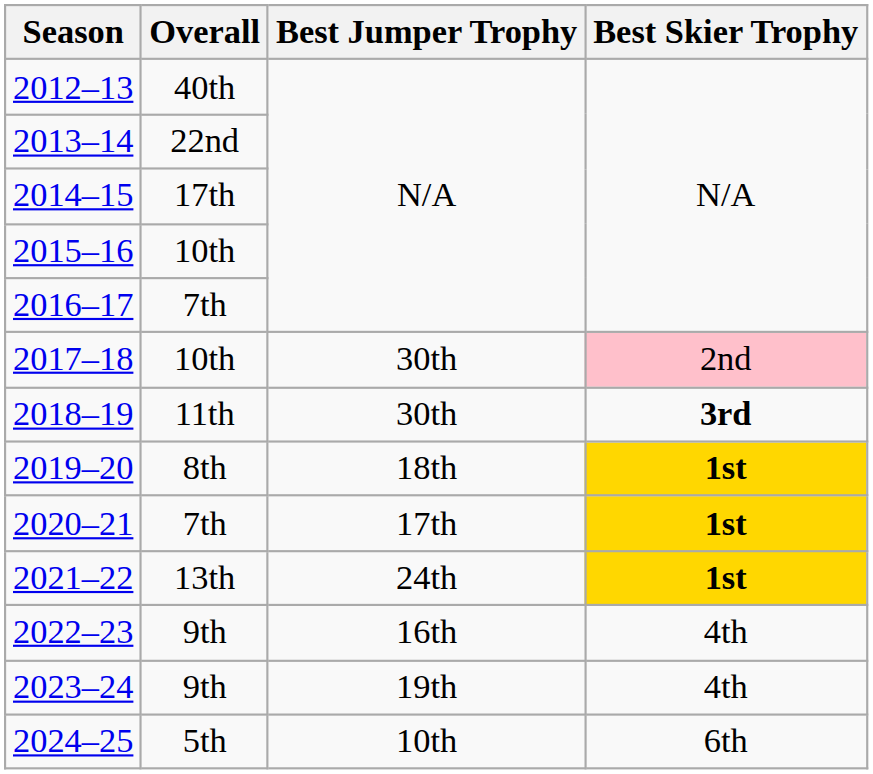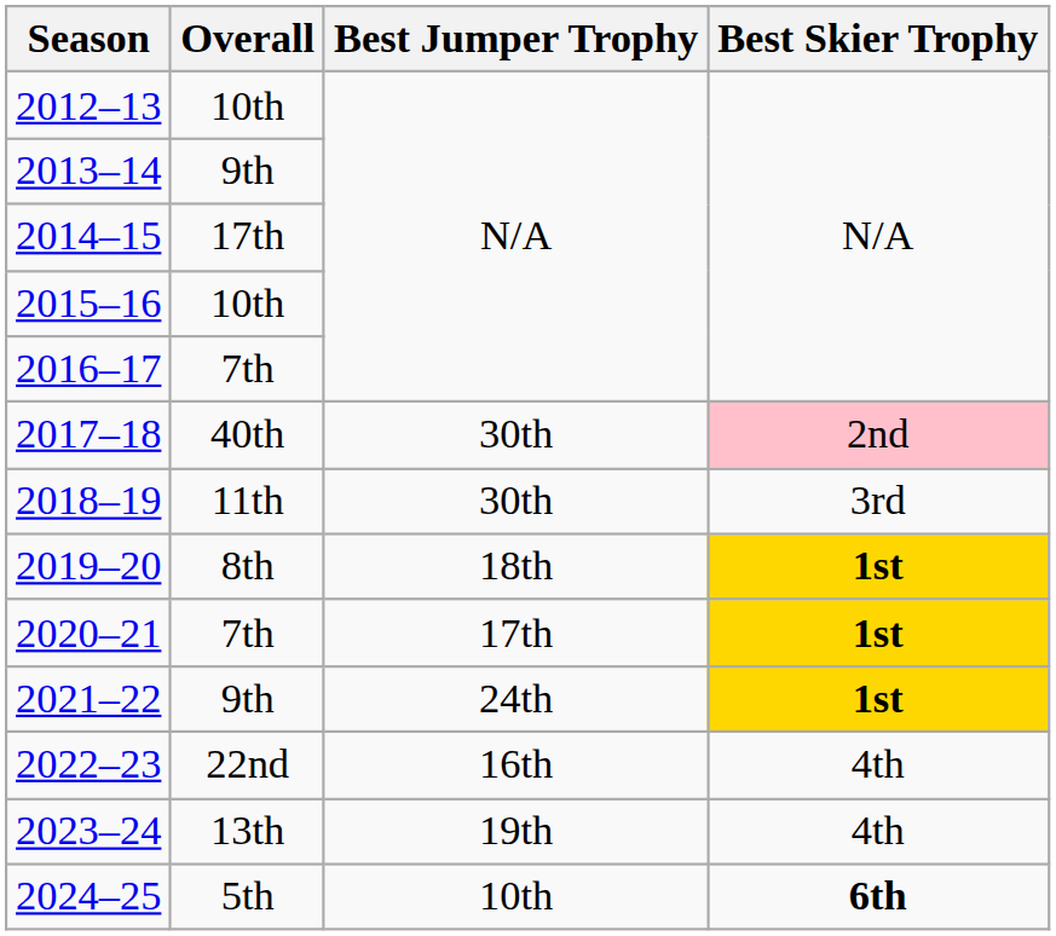 <table class=wikitable style="text-align:center">
 <tr>
 <th>Season</th>
 <th>Overall</th>
 <th>Best Jumper Trophy</th>
 <th>Best Skier Trophy</th>
 </tr>
 <tr>
 <td><a href='#'>2012–13</a></td>
-<td>40th</td>
+<td>10th</td>
 <td rowspan="5">N/A</td>
 <td rowspan="5">N/A</td>
 </tr>
 <tr>
 <td><a href='#'>2013–14</a></td>
-<td>22nd</td>
+<td>9th</td>
 </tr>
 <tr>
 <td><a href='#'>2014–15</a></td>
 <td>17th</td>
 </tr>
 <tr>
 <td><a href='#'>2015–16</a></td>
 <td>10th</td>
 </tr>
 <tr>
 <td><a href='#'>2016–17</a></td>
 <td>7th</td>
 </tr>
 <tr>
 <td><a href='#'>2017–18</a></td>
-<td>10th</td>
+<td>40th</td>
 <td>30th</td>
 <td style="background: pink;">2nd</td>
 </tr>
 <tr>
 <td><a href='#'>2018–19</a></td>
 <td>11th</td>
 <td>30th</td>
-<td><strong>3rd</strong></td>
+<td>3rd</td>
 </tr>
 <tr>
 <td><a href='#'>2019–20</a></td>
 <td>8th</td>
 <td>18th</td>
 <td style="background:gold;"><strong>1st</strong></td>
 </tr>
 <tr>
 <td><a href='#'>2020–21</a></td>
 <td>7th</td>
 <td>17th</td>
 <td style="background:gold;"><strong>1st</strong></td>
 </tr>
 <tr>
 <td><a href='#'>2021–22</a></td>
-<td>13th</td>
+<td>9th</td>
 <td>24th</td>
 <td style="background:gold;"><strong>1st</strong></td>
 </tr>
 <tr>
 <td><a href='#'>2022–23</a></td>
-<td>9th</td>
+<td>22nd</td>
 <td>16th</td>
 <td>4th</td>
 </tr>
 <tr>
 <td><a href='#'>2023–24</a></td>
-<td>9th</td>
+<td>13th</td>
 <td>19th</td>
 <td>4th</td>
 </tr>
 <tr>
 <td><a href='#'>2024–25</a></td>
 <td>5th</td>
 <td>10th</td>
-<td>6th</td>
+<td><strong>6th</strong></td>
 </tr>
 </table>
